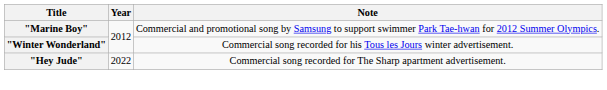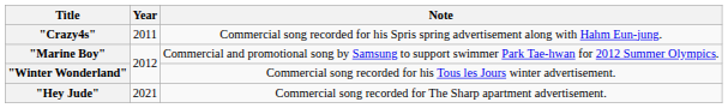 <table class="wikitable plainrowheaders" style="text-align:center">
 <tr>
 <th scope="col">Title</th>
 <th scope="col">Year</th>
 <th scope="col">Note</th>
+</tr>
+<tr>
+<th scope="row">"Crazy4s"</th>
+<td>2011</td>
+<td>Commercial song recorded for his Spris spring advertisement along with <a href='#'>Hahm Eun-jung</a>.</td>
 </tr>
 <tr>
 <th scope="row">"Marine Boy"</th>
 <td rowspan="2">2012</td>
 <td>Commercial and promotional song by <a href='#'>Samsung</a> to support swimmer <a href='#'>Park Tae-hwan</a> for <a href='#'>2012 Summer Olympics</a>.</td>
 </tr>
 <tr>
 <th scope="row">"Winter Wonderland"</th>
 <td>Commercial song recorded for his <a href='#'>Tous les Jours</a> winter advertisement.</td>
 </tr>
 <tr>
 <th scope="row">"Hey Jude"</th>
-<td>2022</td>
+<td>2021</td>
 <td>Commercial song recorded for The Sharp apartment advertisement.</td>
 </tr>
 </table>
